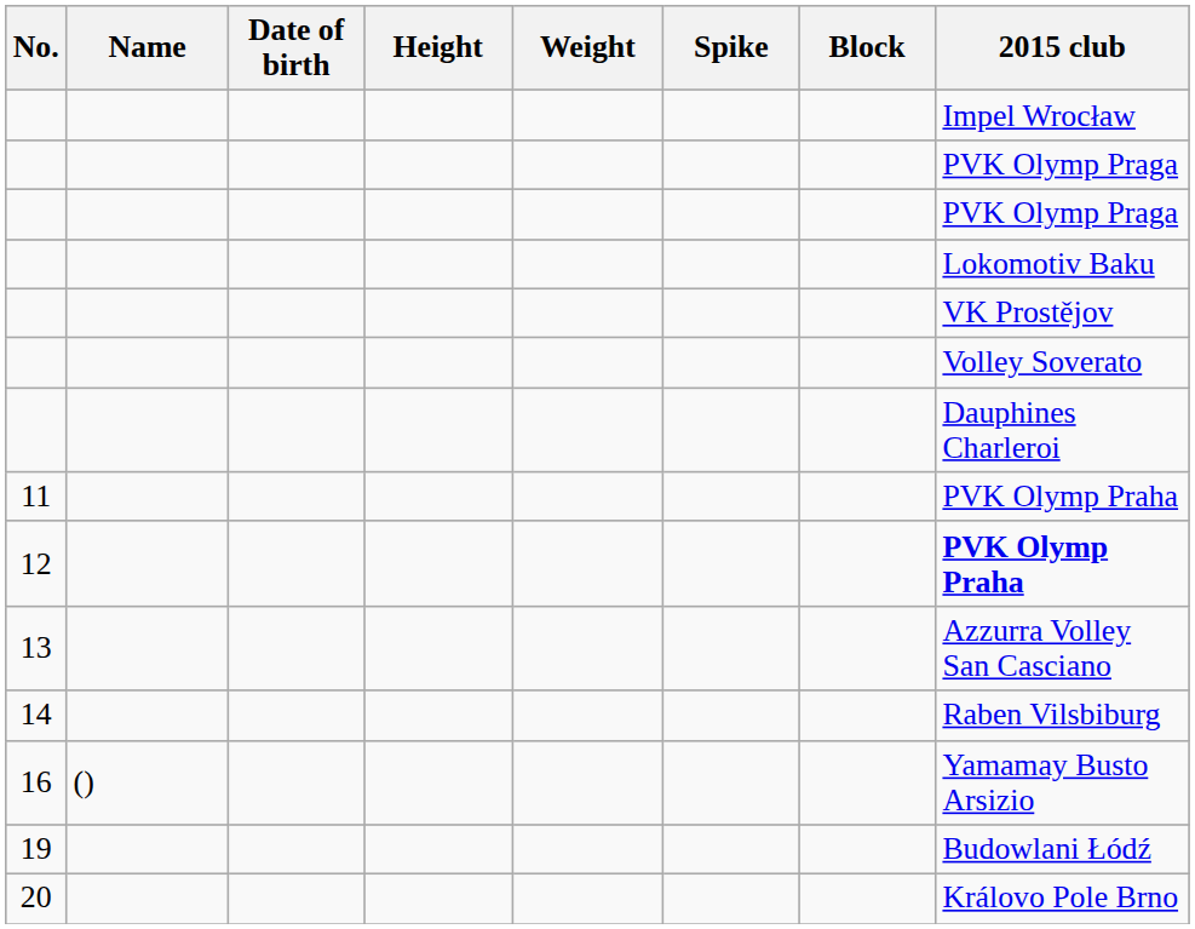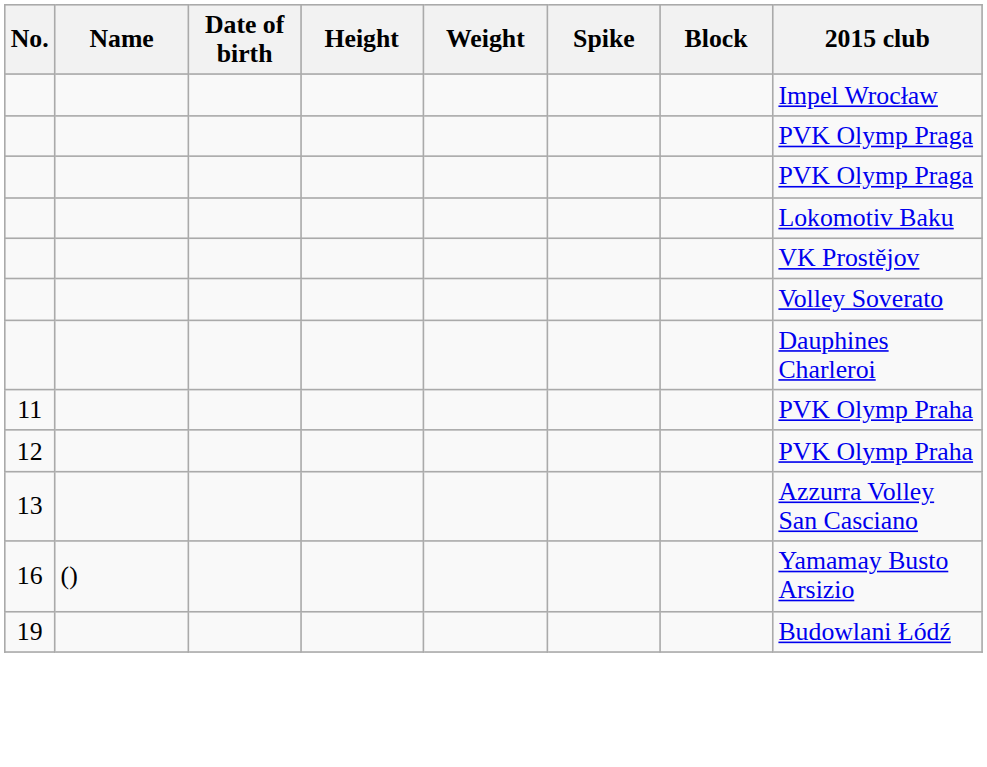 <table class="wikitable sortable" style="font-size:100%; text-align:center;">
 <tr>
 <th>No.</th>
 <th style="width:14em">Name</th>
 <th style="width:11em">Date of birth</th>
 <th style="width:10em">Height</th>
 <th style="width:10em">Weight</th>
 <th style="width:10em">Spike</th>
 <th style="width:10em">Block</th>
 <th style="width:21em">2015 club</th>
 </tr>
 <tr>
 <td></td>
 <td align=left></td>
 <td align=right></td>
 <td></td>
 <td></td>
 <td></td>
 <td></td>
 <td align=left> <a href='#'>Impel Wrocław</a></td>
 </tr>
 <tr>
 <td></td>
 <td align=left></td>
 <td align=right></td>
 <td></td>
 <td></td>
 <td></td>
 <td></td>
 <td align=left> <a href='#'>PVK Olymp Praga</a></td>
 </tr>
 <tr>
 <td></td>
 <td align=left></td>
 <td align=right></td>
 <td></td>
 <td></td>
 <td></td>
 <td></td>
 <td align=left> <a href='#'>PVK Olymp Praga</a></td>
 </tr>
 <tr>
 <td></td>
 <td align=left></td>
 <td align=right></td>
 <td></td>
 <td></td>
 <td></td>
 <td></td>
 <td align=left> <a href='#'>Lokomotiv Baku</a></td>
 </tr>
 <tr>
 <td></td>
 <td align=left></td>
 <td align=right></td>
 <td></td>
 <td></td>
 <td></td>
 <td></td>
 <td align=left> <a href='#'>VK Prostějov</a></td>
 </tr>
 <tr>
 <td></td>
 <td align=left></td>
 <td align=right></td>
 <td></td>
 <td></td>
 <td></td>
 <td></td>
 <td align=left> <a href='#'>Volley Soverato</a></td>
 </tr>
 <tr>
 <td></td>
 <td align=left></td>
 <td align=right></td>
 <td></td>
 <td></td>
 <td></td>
 <td></td>
 <td align=left> <a href='#'>Dauphines Charleroi</a></td>
 </tr>
 <tr>
 <td>11</td>
 <td align=left></td>
 <td align=right></td>
 <td></td>
 <td></td>
 <td></td>
 <td></td>
 <td align=left> <a href='#'>PVK Olymp Praha</a></td>
 </tr>
 <tr>
 <td>12</td>
 <td align=left></td>
 <td align=right></td>
 <td></td>
 <td></td>
 <td></td>
 <td></td>
-<td align=left><strong> <a href='#'>PVK Olymp Praha</a></strong></td>
+<td align=left> <a href='#'>PVK Olymp Praha</a></td>
 </tr>
 <tr>
 <td>13</td>
 <td align=left></td>
 <td align=right></td>
 <td></td>
 <td></td>
 <td></td>
 <td></td>
 <td align=left> <a href='#'>Azzurra Volley San Casciano</a></td>
-</tr>
-<tr>
-<td>14</td>
-<td align=left></td>
-<td align=right></td>
-<td></td>
-<td></td>
-<td></td>
-<td></td>
-<td align=left> <a href='#'>Raben Vilsbiburg</a></td>
 </tr>
 <tr>
 <td>16</td>
 <td align=left> ()</td>
 <td align=right></td>
 <td></td>
 <td></td>
 <td></td>
 <td></td>
 <td align=left> <a href='#'>Yamamay Busto Arsizio</a></td>
 </tr>
 <tr>
 <td>19</td>
 <td align=left></td>
 <td align=right></td>
 <td></td>
 <td></td>
 <td></td>
 <td></td>
 <td align=left> <a href='#'>Budowlani Łódź</a></td>
 </tr>
-<tr>
-<td>20</td>
-<td align=left></td>
-<td align=right></td>
-<td></td>
-<td></td>
-<td></td>
-<td></td>
-<td align=left> <a href='#'>Královo Pole Brno</a></td>
-</tr>
 </table>
